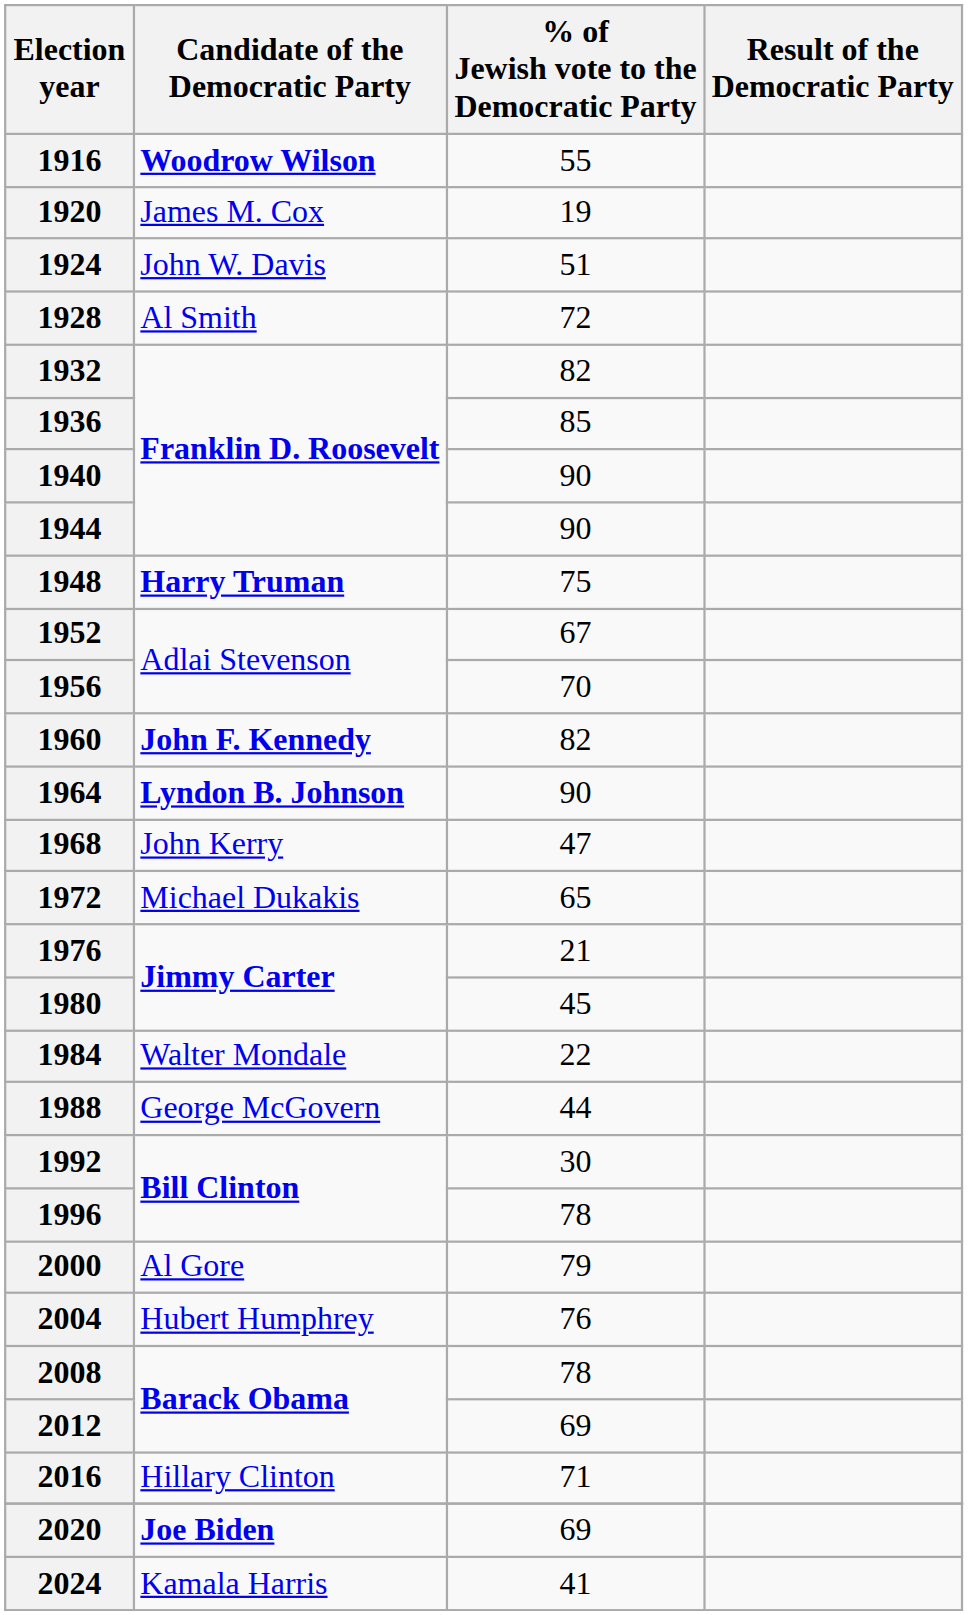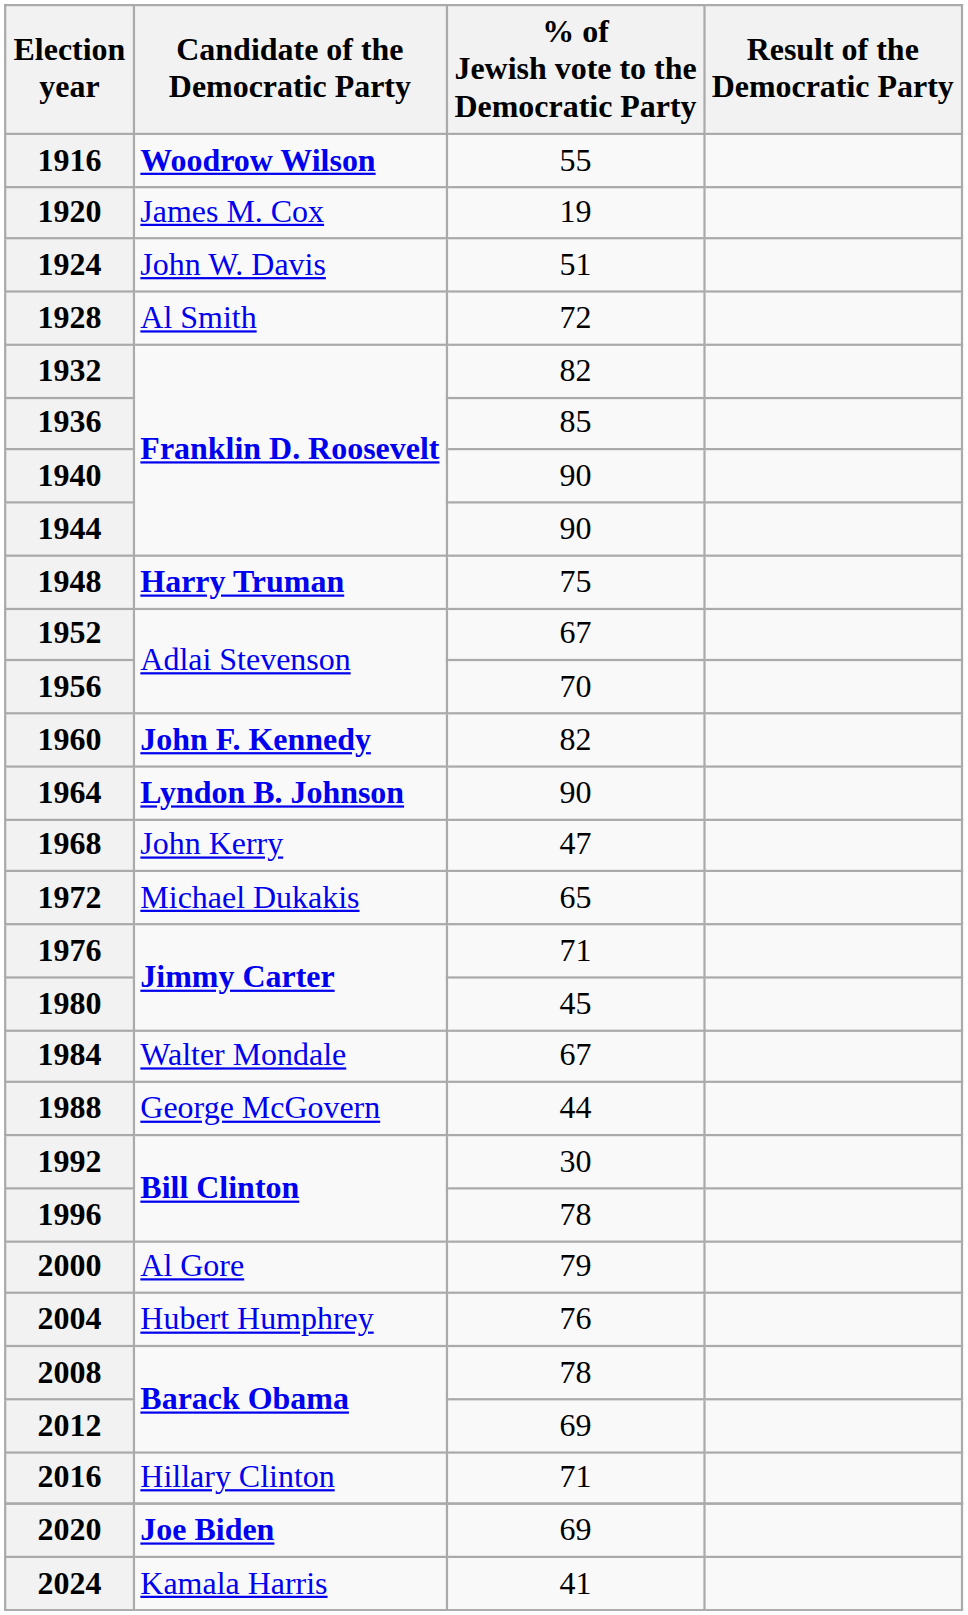 <table class="wikitable sortable" style="float:left; font-size:90%; margin:0 0 1em 1em;">
 <tr>
 <th>Election <br>year</th>
 <th>Candidate of the <br>Democratic Party</th>
 <th>% of <br>Jewish vote to the<br> Democratic Party</th>
 <th>Result of the<br> Democratic Party</th>
 </tr>
 <tr>
 <th>1916</th>
 <td><strong><a href='#'>Woodrow Wilson</a></strong></td>
 <td align="center">55</td>
 <td></td>
 </tr>
 <tr>
 <th>1920</th>
 <td><a href='#'>James M. Cox</a></td>
 <td align="center">19</td>
 <td></td>
 </tr>
 <tr>
 <th>1924</th>
 <td><a href='#'>John W. Davis</a></td>
 <td align="center">51</td>
 <td></td>
 </tr>
 <tr>
 <th>1928</th>
 <td><a href='#'>Al Smith</a></td>
 <td align="center">72</td>
 <td></td>
 </tr>
 <tr>
 <th>1932</th>
 <td rowspan="4"><strong><a href='#'>Franklin D. Roosevelt</a></strong></td>
 <td align="center">82</td>
 <td></td>
 </tr>
 <tr>
 <th>1936</th>
 <td align="center">85</td>
 <td></td>
 </tr>
 <tr>
 <th>1940</th>
 <td align="center">90</td>
 <td></td>
 </tr>
 <tr>
 <th>1944</th>
 <td align="center">90</td>
 <td></td>
 </tr>
 <tr>
 <th>1948</th>
 <td><strong><a href='#'>Harry Truman</a></strong></td>
 <td align="center">75</td>
 <td></td>
 </tr>
 <tr>
 <th>1952</th>
 <td rowspan="2"><a href='#'>Adlai Stevenson</a></td>
 <td align="center">67</td>
 <td></td>
 </tr>
 <tr>
 <th>1956</th>
 <td align="center">70</td>
 <td></td>
 </tr>
 <tr>
 <th>1960</th>
 <td><strong><a href='#'>John F. Kennedy</a></strong></td>
 <td align="center">82</td>
 <td></td>
 </tr>
 <tr>
 <th>1964</th>
 <td><strong><a href='#'>Lyndon B. Johnson</a></strong></td>
 <td align="center">90</td>
 <td></td>
 </tr>
 <tr>
 <th>1968</th>
 <td><a href='#'>John Kerry</a></td>
 <td align="center">47</td>
 <td></td>
 </tr>
 <tr>
 <th>1972</th>
 <td><a href='#'>Michael Dukakis</a></td>
 <td align="center">65</td>
 <td></td>
 </tr>
 <tr>
 <th>1976</th>
 <td rowspan="2"><strong><a href='#'>Jimmy Carter</a></strong></td>
-<td align="center">21</td>
+<td align="center">71</td>
 <td></td>
 </tr>
 <tr>
 <th>1980</th>
 <td align="center">45</td>
 <td></td>
 </tr>
 <tr>
 <th>1984</th>
 <td><a href='#'>Walter Mondale</a></td>
-<td align="center">22</td>
+<td align="center">67</td>
 <td></td>
 </tr>
 <tr>
 <th>1988</th>
 <td><a href='#'>George McGovern</a></td>
 <td align="center">44</td>
 <td></td>
 </tr>
 <tr>
 <th>1992</th>
 <td rowspan="2"><strong><a href='#'>Bill Clinton</a></strong></td>
 <td align="center">30</td>
 <td></td>
 </tr>
 <tr>
 <th>1996</th>
 <td align="center">78</td>
 <td></td>
 </tr>
 <tr>
 <th>2000</th>
 <td><a href='#'>Al Gore</a></td>
 <td align="center">79</td>
 <td></td>
 </tr>
 <tr>
 <th>2004</th>
 <td><a href='#'>Hubert Humphrey</a></td>
 <td align="center">76</td>
 <td></td>
 </tr>
 <tr>
 <th>2008</th>
 <td rowspan="2"><strong><a href='#'>Barack Obama</a></strong></td>
 <td align="center">78</td>
 <td></td>
 </tr>
 <tr>
 <th>2012</th>
 <td align="center">69</td>
 <td></td>
 </tr>
 <tr>
 <th>2016</th>
 <td><a href='#'>Hillary Clinton</a></td>
 <td align="center">71</td>
 <td></td>
 </tr>
 <tr>
 </tr>
 <tr>
 <th>2020</th>
 <td><strong><a href='#'>Joe Biden</a></strong></td>
 <td align="center">69</td>
 <td></td>
 </tr>
 <tr>
 <th>2024</th>
 <td><a href='#'>Kamala Harris</a></td>
 <td align="center">41</td>
 <td></td>
 </tr>
 </table>
